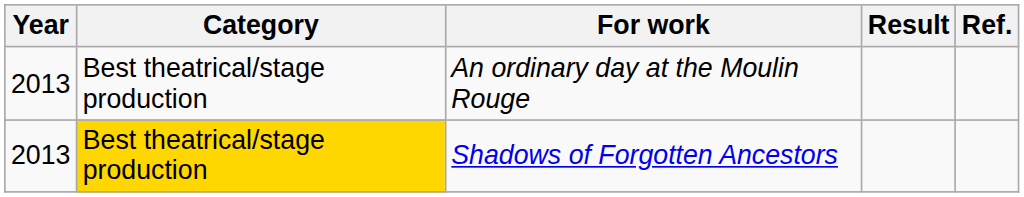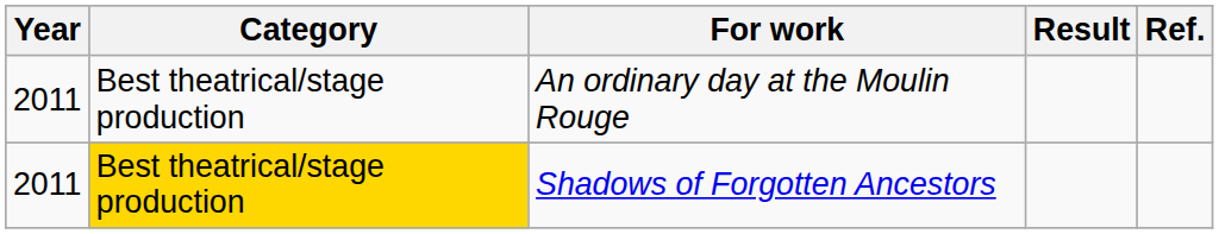 <table class="wikitable sortable">
 <tr>
 <th>Year</th>
 <th>Category</th>
 <th>For work</th>
 <th>Result</th>
 <th>Ref.</th>
 </tr>
 <tr>
-<td>2013</td>
+<td>2011</td>
 <td>Best theatrical/stage production</td>
 <td><em>An ordinary day at the Moulin Rouge</em></td>
 <td></td>
 <td></td>
 </tr>
 <tr>
-<td>2013</td>
+<td>2011</td>
 <td style="background: gold;">Best theatrical/stage production</td>
 <td><em><a href='#'>Shadows of Forgotten Ancestors</a></em></td>
 <td></td>
 <td></td>
 </tr>
 </table>
